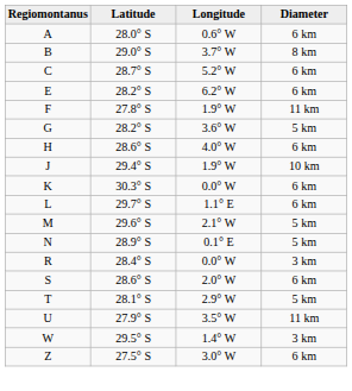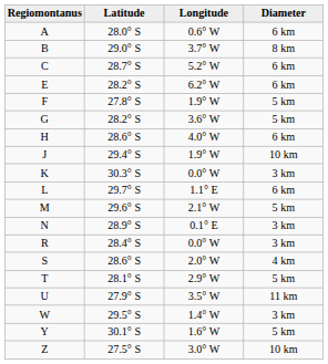 <table class="wikitable">
 <tr>
 <th width="25%" style="background:#eeeeee;">Regiomontanus</th>
 <th width="25%" style="background:#eeeeee;">Latitude</th>
 <th width="25%" style="background:#eeeeee;">Longitude</th>
 <th width="25%" style="background:#eeeeee;">Diameter</th>
 </tr>
 <tr>
 <td align="center">A</td>
 <td align="center">28.0° S</td>
 <td align="center">0.6° W</td>
 <td align="center">6 km</td>
 </tr>
 <tr>
 <td align="center">B</td>
 <td align="center">29.0° S</td>
 <td align="center">3.7° W</td>
 <td align="center">8 km</td>
 </tr>
 <tr>
 <td align="center">C</td>
 <td align="center">28.7° S</td>
 <td align="center">5.2° W</td>
 <td align="center">6 km</td>
 </tr>
 <tr>
 <td align="center">E</td>
 <td align="center">28.2° S</td>
 <td align="center">6.2° W</td>
 <td align="center">6 km</td>
 </tr>
 <tr>
 <td align="center">F</td>
 <td align="center">27.8° S</td>
 <td align="center">1.9° W</td>
-<td align="center">11 km</td>
+<td align="center">5 km</td>
 </tr>
 <tr>
 <td align="center">G</td>
 <td align="center">28.2° S</td>
 <td align="center">3.6° W</td>
 <td align="center">5 km</td>
 </tr>
 <tr>
 <td align="center">H</td>
 <td align="center">28.6° S</td>
 <td align="center">4.0° W</td>
 <td align="center">6 km</td>
 </tr>
 <tr>
 <td align="center">J</td>
 <td align="center">29.4° S</td>
 <td align="center">1.9° W</td>
 <td align="center">10 km</td>
 </tr>
 <tr>
 <td align="center">K</td>
 <td align="center">30.3° S</td>
 <td align="center">0.0° W</td>
-<td align="center">6 km</td>
+<td align="center">3 km</td>
 </tr>
 <tr>
 <td align="center">L</td>
 <td align="center">29.7° S</td>
 <td align="center">1.1° E</td>
 <td align="center">6 km</td>
 </tr>
 <tr>
 <td align="center">M</td>
 <td align="center">29.6° S</td>
 <td align="center">2.1° W</td>
 <td align="center">5 km</td>
 </tr>
 <tr>
 <td align="center">N</td>
 <td align="center">28.9° S</td>
 <td align="center">0.1° E</td>
-<td align="center">5 km</td>
+<td align="center">3 km</td>
 </tr>
 <tr>
 <td align="center">R</td>
 <td align="center">28.4° S</td>
 <td align="center">0.0° W</td>
 <td align="center">3 km</td>
 </tr>
 <tr>
 <td align="center">S</td>
 <td align="center">28.6° S</td>
 <td align="center">2.0° W</td>
-<td align="center">6 km</td>
+<td align="center">4 km</td>
 </tr>
 <tr>
 <td align="center">T</td>
 <td align="center">28.1° S</td>
 <td align="center">2.9° W</td>
 <td align="center">5 km</td>
 </tr>
 <tr>
 <td align="center">U</td>
 <td align="center">27.9° S</td>
 <td align="center">3.5° W</td>
 <td align="center">11 km</td>
 </tr>
 <tr>
 <td align="center">W</td>
 <td align="center">29.5° S</td>
 <td align="center">1.4° W</td>
 <td align="center">3 km</td>
 </tr>
 <tr>
+<td align="center">Y</td>
+<td align="center">30.1° S</td>
+<td align="center">1.6° W</td>
+<td align="center">5 km</td>
+</tr>
+<tr>
 <td align="center">Z</td>
 <td align="center">27.5° S</td>
 <td align="center">3.0° W</td>
-<td align="center">6 km</td>
+<td align="center">10 km</td>
 </tr>
 </table>
